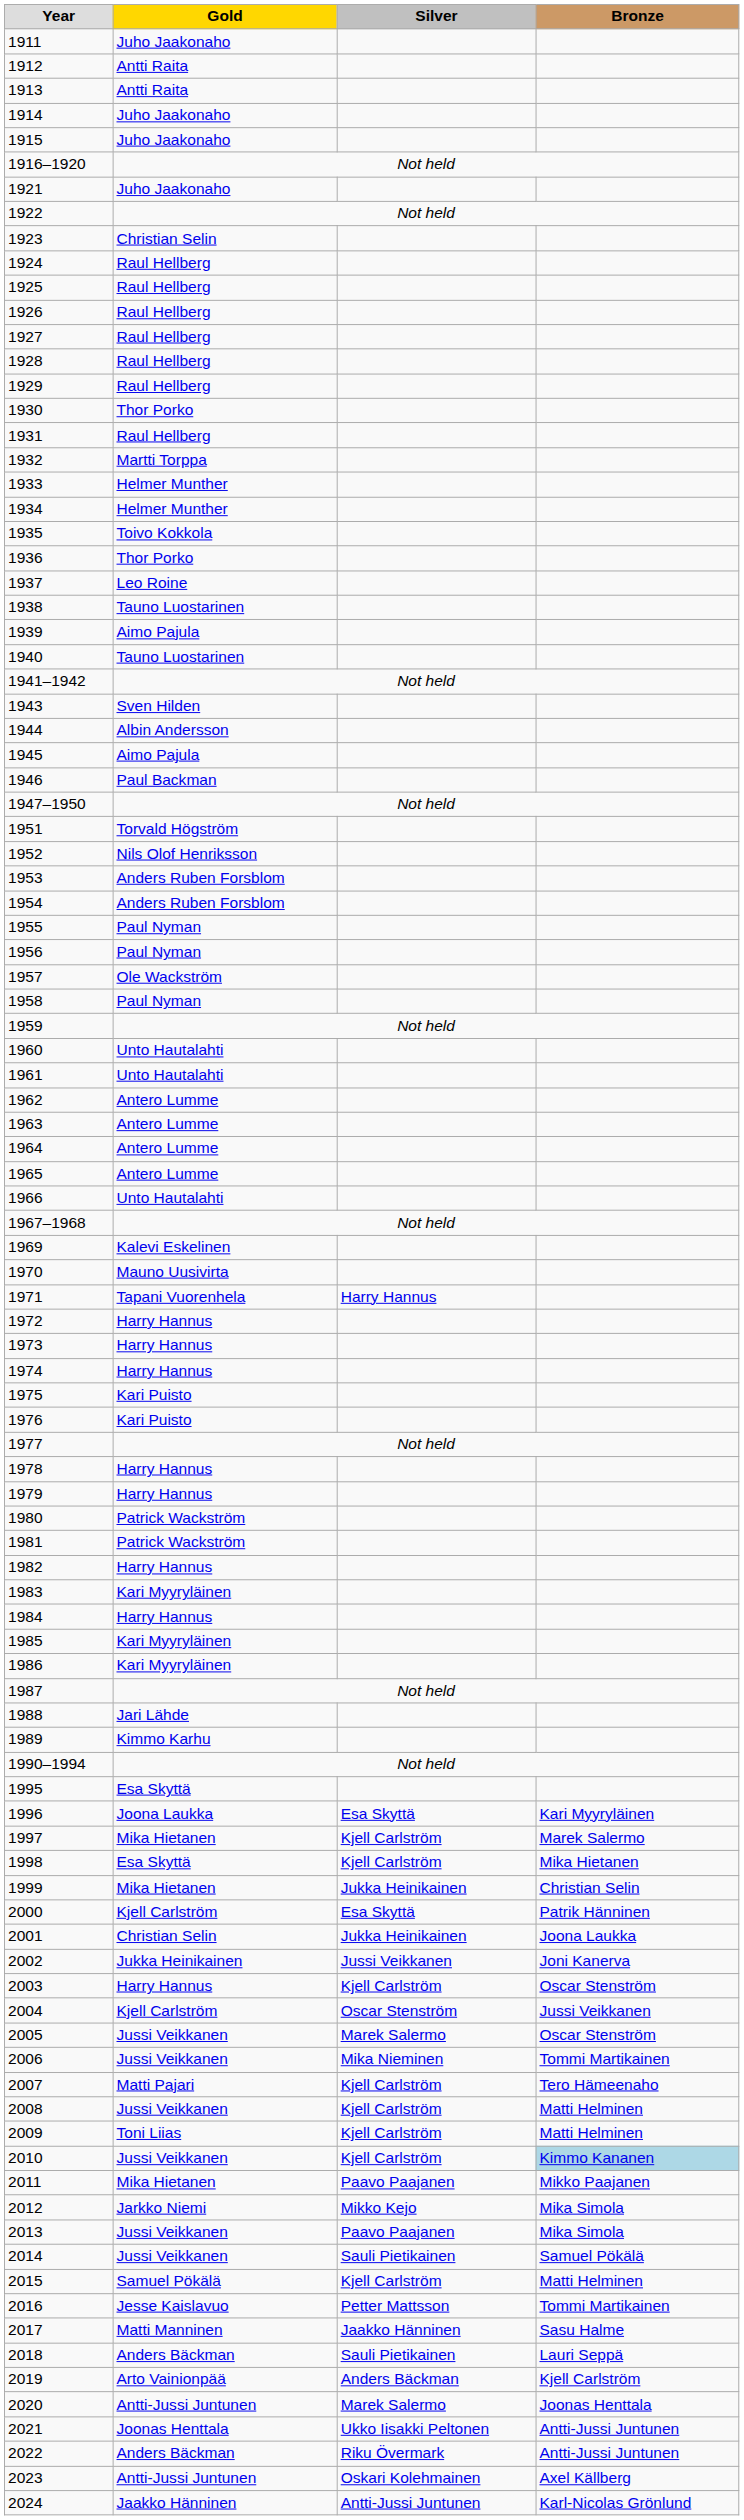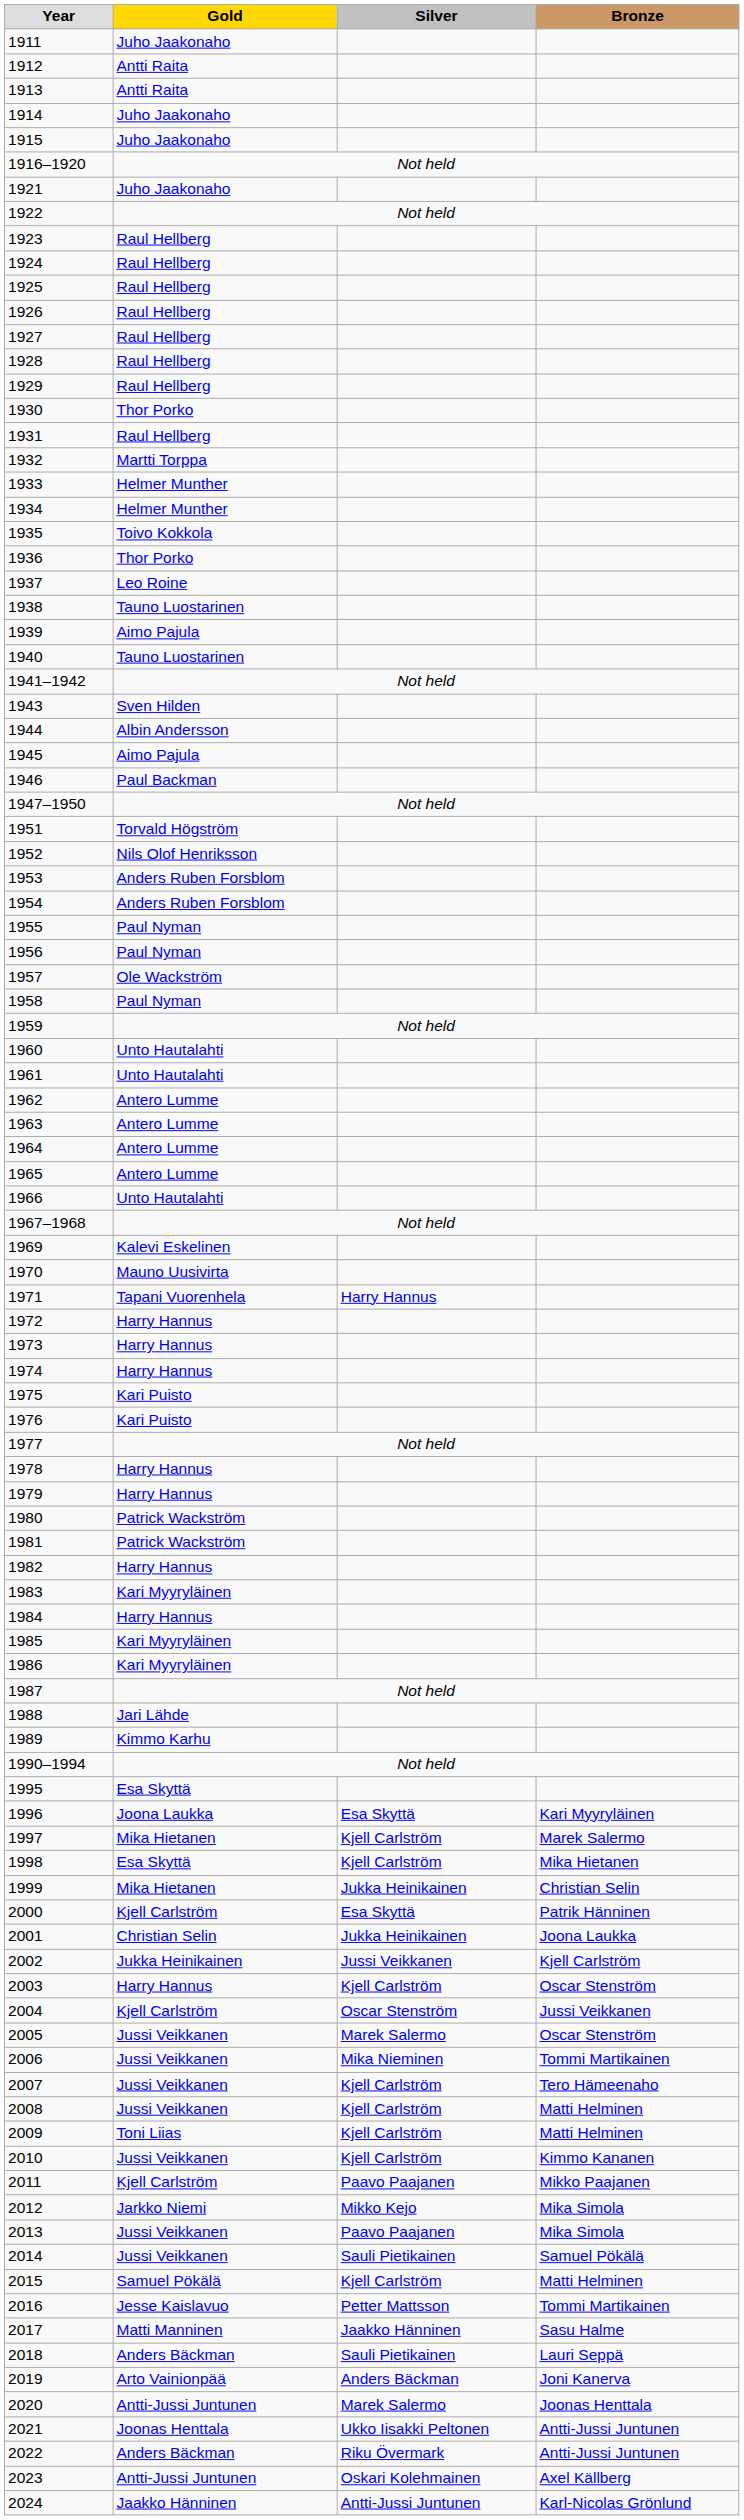 <table class="wikitable" style="width: 60%; text-align:left;">
 <tr>
 <td style="background:#DDDDDD; font-weight:bold; text-align:center;">Year</td>
 <td style="background:gold; font-weight:bold; text-align:center;">Gold</td>
 <td style="background:silver; font-weight:bold; text-align:center;">Silver</td>
 <td style="background:#cc9966; font-weight:bold; text-align:center;">Bronze</td>
 </tr>
 <tr>
 <td>1911</td>
 <td><a href='#'>Juho Jaakonaho</a></td>
 <td></td>
 <td></td>
 </tr>
 <tr>
 <td>1912</td>
 <td><a href='#'>Antti Raita</a></td>
 <td></td>
 <td></td>
 </tr>
 <tr>
 <td>1913</td>
 <td><a href='#'>Antti Raita</a></td>
 <td></td>
 <td></td>
 </tr>
 <tr>
 <td>1914</td>
 <td><a href='#'>Juho Jaakonaho</a></td>
 <td></td>
 <td></td>
 </tr>
 <tr>
 <td>1915</td>
 <td><a href='#'>Juho Jaakonaho</a></td>
 <td></td>
 <td></td>
 </tr>
 <tr>
 <td>1916–1920</td>
 <td colspan=3 align=center><em>Not held</em></td>
 </tr>
 <tr>
 <td>1921</td>
 <td><a href='#'>Juho Jaakonaho</a></td>
 <td></td>
 <td></td>
 </tr>
 <tr>
 <td>1922</td>
 <td colspan=3 align=center><em>Not held</em></td>
 </tr>
 <tr>
 <td>1923</td>
-<td><a href='#'>Christian Selin</a></td>
+<td><a href='#'>Raul Hellberg</a></td>
 <td></td>
 <td></td>
 </tr>
 <tr>
 <td>1924</td>
 <td><a href='#'>Raul Hellberg</a></td>
 <td></td>
 <td></td>
 </tr>
 <tr>
 <td>1925</td>
 <td><a href='#'>Raul Hellberg</a></td>
 <td></td>
 <td></td>
 </tr>
 <tr>
 <td>1926</td>
 <td><a href='#'>Raul Hellberg</a></td>
 <td></td>
 <td></td>
 </tr>
 <tr>
 <td>1927</td>
 <td><a href='#'>Raul Hellberg</a></td>
 <td></td>
 <td></td>
 </tr>
 <tr>
 <td>1928</td>
 <td><a href='#'>Raul Hellberg</a></td>
 <td></td>
 <td></td>
 </tr>
 <tr>
 <td>1929</td>
 <td><a href='#'>Raul Hellberg</a></td>
 <td></td>
 <td></td>
 </tr>
 <tr>
 <td>1930</td>
 <td><a href='#'>Thor Porko</a></td>
 <td></td>
 <td></td>
 </tr>
 <tr>
 <td>1931</td>
 <td><a href='#'>Raul Hellberg</a></td>
 <td></td>
 <td></td>
 </tr>
 <tr>
 <td>1932</td>
 <td><a href='#'>Martti Torppa</a></td>
 <td></td>
 <td></td>
 </tr>
 <tr>
 <td>1933</td>
 <td><a href='#'>Helmer Munther</a></td>
 <td></td>
 <td></td>
 </tr>
 <tr>
 <td>1934</td>
 <td><a href='#'>Helmer Munther</a></td>
 <td></td>
 <td></td>
 </tr>
 <tr>
 <td>1935</td>
 <td><a href='#'>Toivo Kokkola</a></td>
 <td></td>
 <td></td>
 </tr>
 <tr>
 <td>1936</td>
 <td><a href='#'>Thor Porko</a></td>
 <td></td>
 <td></td>
 </tr>
 <tr>
 <td>1937</td>
 <td><a href='#'>Leo Roine</a></td>
 <td></td>
 <td></td>
 </tr>
 <tr>
 <td>1938</td>
 <td><a href='#'>Tauno Luostarinen</a></td>
 <td></td>
 <td></td>
 </tr>
 <tr>
 <td>1939</td>
 <td><a href='#'>Aimo Pajula</a></td>
 <td></td>
 <td></td>
 </tr>
 <tr>
 <td>1940</td>
 <td><a href='#'>Tauno Luostarinen</a></td>
 <td></td>
 <td></td>
 </tr>
 <tr>
 <td>1941–1942</td>
 <td colspan=3 align=center><em>Not held</em></td>
 </tr>
 <tr>
 <td>1943</td>
 <td><a href='#'>Sven Hilden</a></td>
 <td></td>
 <td></td>
 </tr>
 <tr>
 <td>1944</td>
 <td><a href='#'>Albin Andersson</a></td>
 <td></td>
 <td></td>
 </tr>
 <tr>
 <td>1945</td>
 <td><a href='#'>Aimo Pajula</a></td>
 <td></td>
 <td></td>
 </tr>
 <tr>
 <td>1946</td>
 <td><a href='#'>Paul Backman</a></td>
 <td></td>
 <td></td>
 </tr>
 <tr>
 <td>1947–1950</td>
 <td colspan=3 align=center><em>Not held</em></td>
 </tr>
 <tr>
 <td>1951</td>
 <td><a href='#'>Torvald Högström</a></td>
 <td></td>
 <td></td>
 </tr>
 <tr>
 <td>1952</td>
 <td><a href='#'>Nils Olof Henriksson</a></td>
 <td></td>
 <td></td>
 </tr>
 <tr>
 <td>1953</td>
 <td><a href='#'>Anders Ruben Forsblom</a></td>
 <td></td>
 <td></td>
 </tr>
 <tr>
 <td>1954</td>
 <td><a href='#'>Anders Ruben Forsblom</a></td>
 <td></td>
 <td></td>
 </tr>
 <tr>
 <td>1955</td>
 <td><a href='#'>Paul Nyman</a></td>
 <td></td>
 <td></td>
 </tr>
 <tr>
 <td>1956</td>
 <td><a href='#'>Paul Nyman</a></td>
 <td></td>
 <td></td>
 </tr>
 <tr>
 <td>1957</td>
 <td><a href='#'>Ole Wackström</a></td>
 <td></td>
 <td></td>
 </tr>
 <tr>
 <td>1958</td>
 <td><a href='#'>Paul Nyman</a></td>
 <td></td>
 <td></td>
 </tr>
 <tr>
 <td>1959</td>
 <td colspan=3 align=center><em>Not held</em></td>
 </tr>
 <tr>
 <td>1960</td>
 <td><a href='#'>Unto Hautalahti</a></td>
 <td></td>
 <td></td>
 </tr>
 <tr>
 <td>1961</td>
 <td><a href='#'>Unto Hautalahti</a></td>
 <td></td>
 <td></td>
 </tr>
 <tr>
 <td>1962</td>
 <td><a href='#'>Antero Lumme</a></td>
 <td></td>
 <td></td>
 </tr>
 <tr>
 <td>1963</td>
 <td><a href='#'>Antero Lumme</a></td>
 <td></td>
 <td></td>
 </tr>
 <tr>
 <td>1964</td>
 <td><a href='#'>Antero Lumme</a></td>
 <td></td>
 <td></td>
 </tr>
 <tr>
 <td>1965</td>
 <td><a href='#'>Antero Lumme</a></td>
 <td></td>
 <td></td>
 </tr>
 <tr>
 <td>1966</td>
 <td><a href='#'>Unto Hautalahti</a></td>
 <td></td>
 <td></td>
 </tr>
 <tr>
 <td>1967–1968</td>
 <td colspan=3 align=center><em>Not held</em></td>
 </tr>
 <tr>
 <td>1969</td>
 <td><a href='#'>Kalevi Eskelinen</a></td>
 <td></td>
 <td></td>
 </tr>
 <tr>
 <td>1970</td>
 <td><a href='#'>Mauno Uusivirta</a></td>
 <td></td>
 <td></td>
 </tr>
 <tr>
 <td>1971</td>
 <td><a href='#'>Tapani Vuorenhela</a></td>
 <td><a href='#'>Harry Hannus</a></td>
 <td></td>
 </tr>
 <tr>
 <td>1972</td>
 <td><a href='#'>Harry Hannus</a></td>
 <td></td>
 <td></td>
 </tr>
 <tr>
 <td>1973</td>
 <td><a href='#'>Harry Hannus</a></td>
 <td></td>
 <td></td>
 </tr>
 <tr>
 <td>1974</td>
 <td><a href='#'>Harry Hannus</a></td>
 <td></td>
 <td></td>
 </tr>
 <tr>
 <td>1975</td>
 <td><a href='#'>Kari Puisto</a></td>
 <td></td>
 <td></td>
 </tr>
 <tr>
 <td>1976</td>
 <td><a href='#'>Kari Puisto</a></td>
 <td></td>
 <td></td>
 </tr>
 <tr>
 <td>1977</td>
 <td colspan=3 align=center><em>Not held</em></td>
 </tr>
 <tr>
 <td>1978</td>
 <td><a href='#'>Harry Hannus</a></td>
 <td></td>
 <td></td>
 </tr>
 <tr>
 <td>1979</td>
 <td><a href='#'>Harry Hannus</a></td>
 <td></td>
 <td></td>
 </tr>
 <tr>
 <td>1980</td>
 <td><a href='#'>Patrick Wackström</a></td>
 <td></td>
 <td></td>
 </tr>
 <tr>
 <td>1981</td>
 <td><a href='#'>Patrick Wackström</a></td>
 <td></td>
 <td></td>
 </tr>
 <tr>
 <td>1982</td>
 <td><a href='#'>Harry Hannus</a></td>
 <td></td>
 <td></td>
 </tr>
 <tr>
 <td>1983</td>
 <td><a href='#'>Kari Myyryläinen</a></td>
 <td></td>
 <td></td>
 </tr>
 <tr>
 <td>1984</td>
 <td><a href='#'>Harry Hannus</a></td>
 <td></td>
 <td></td>
 </tr>
 <tr>
 <td>1985</td>
 <td><a href='#'>Kari Myyryläinen</a></td>
 <td></td>
 <td></td>
 </tr>
 <tr>
 <td>1986</td>
 <td><a href='#'>Kari Myyryläinen</a></td>
 <td></td>
 <td></td>
 </tr>
 <tr>
 <td>1987</td>
 <td colspan=3 align=center><em>Not held</em></td>
 </tr>
 <tr>
 <td>1988</td>
 <td><a href='#'>Jari Lähde</a></td>
 <td></td>
 <td></td>
 </tr>
 <tr>
 <td>1989</td>
 <td><a href='#'>Kimmo Karhu</a></td>
 <td></td>
 <td></td>
 </tr>
 <tr>
 <td>1990–1994</td>
 <td colspan=3 align=center><em>Not held</em></td>
 </tr>
 <tr>
 <td>1995</td>
 <td><a href='#'>Esa Skyttä</a></td>
 <td></td>
 <td></td>
 </tr>
 <tr>
 <td>1996</td>
 <td><a href='#'>Joona Laukka</a></td>
 <td><a href='#'>Esa Skyttä</a></td>
 <td><a href='#'>Kari Myyryläinen</a></td>
 </tr>
 <tr>
 <td>1997</td>
 <td><a href='#'>Mika Hietanen</a></td>
 <td><a href='#'>Kjell Carlström</a></td>
 <td><a href='#'>Marek Salermo</a></td>
 </tr>
 <tr>
 <td>1998</td>
 <td><a href='#'>Esa Skyttä</a></td>
 <td><a href='#'>Kjell Carlström</a></td>
 <td><a href='#'>Mika Hietanen</a></td>
 </tr>
 <tr>
 <td>1999</td>
 <td><a href='#'>Mika Hietanen</a></td>
 <td><a href='#'>Jukka Heinikainen</a></td>
 <td><a href='#'>Christian Selin</a></td>
 </tr>
 <tr>
 <td>2000</td>
 <td><a href='#'>Kjell Carlström</a></td>
 <td><a href='#'>Esa Skyttä</a></td>
 <td><a href='#'>Patrik Hänninen</a></td>
 </tr>
 <tr>
 <td>2001</td>
 <td><a href='#'>Christian Selin</a></td>
 <td><a href='#'>Jukka Heinikainen</a></td>
 <td><a href='#'>Joona Laukka</a></td>
 </tr>
 <tr>
 <td>2002</td>
 <td><a href='#'>Jukka Heinikainen</a></td>
 <td><a href='#'>Jussi Veikkanen</a></td>
-<td><a href='#'>Joni Kanerva</a></td>
+<td><a href='#'>Kjell Carlström</a></td>
 </tr>
 <tr>
 <td>2003</td>
 <td><a href='#'>Harry Hannus</a></td>
 <td><a href='#'>Kjell Carlström</a></td>
 <td><a href='#'>Oscar Stenström</a></td>
 </tr>
 <tr>
 <td>2004</td>
 <td><a href='#'>Kjell Carlström</a></td>
 <td><a href='#'>Oscar Stenström</a></td>
 <td><a href='#'>Jussi Veikkanen</a></td>
 </tr>
 <tr>
 <td>2005</td>
 <td><a href='#'>Jussi Veikkanen</a></td>
 <td><a href='#'>Marek Salermo</a></td>
 <td><a href='#'>Oscar Stenström</a></td>
 </tr>
 <tr>
 <td>2006</td>
 <td><a href='#'>Jussi Veikkanen</a></td>
 <td><a href='#'>Mika Nieminen</a></td>
 <td><a href='#'>Tommi Martikainen</a></td>
 </tr>
 <tr>
 <td>2007</td>
-<td><a href='#'>Matti Pajari</a></td>
+<td><a href='#'>Jussi Veikkanen</a></td>
 <td><a href='#'>Kjell Carlström</a></td>
 <td><a href='#'>Tero Hämeenaho</a></td>
 </tr>
 <tr>
 <td>2008</td>
 <td><a href='#'>Jussi Veikkanen</a></td>
 <td><a href='#'>Kjell Carlström</a></td>
 <td><a href='#'>Matti Helminen</a></td>
 </tr>
 <tr>
 <td>2009</td>
 <td><a href='#'>Toni Liias</a></td>
 <td><a href='#'>Kjell Carlström</a></td>
 <td><a href='#'>Matti Helminen</a></td>
 </tr>
 <tr>
 <td>2010</td>
 <td><a href='#'>Jussi Veikkanen</a></td>
 <td><a href='#'>Kjell Carlström</a></td>
-<td style="background: lightblue;"><a href='#'>Kimmo Kananen</a></td>
+<td><a href='#'>Kimmo Kananen</a></td>
 </tr>
 <tr>
 <td>2011</td>
-<td><a href='#'>Mika Hietanen</a></td>
+<td><a href='#'>Kjell Carlström</a></td>
 <td><a href='#'>Paavo Paajanen</a></td>
 <td><a href='#'>Mikko Paajanen</a></td>
 </tr>
 <tr>
 <td>2012</td>
 <td><a href='#'>Jarkko Niemi</a></td>
 <td><a href='#'>Mikko Kejo</a></td>
 <td><a href='#'>Mika Simola</a></td>
 </tr>
 <tr>
 <td>2013</td>
 <td><a href='#'>Jussi Veikkanen</a></td>
 <td><a href='#'>Paavo Paajanen</a></td>
 <td><a href='#'>Mika Simola</a></td>
 </tr>
 <tr>
 <td>2014</td>
 <td><a href='#'>Jussi Veikkanen</a></td>
 <td><a href='#'>Sauli Pietikainen</a></td>
 <td><a href='#'>Samuel Pökälä</a></td>
 </tr>
 <tr>
 <td>2015</td>
 <td><a href='#'>Samuel Pökälä</a></td>
 <td><a href='#'>Kjell Carlström</a></td>
 <td><a href='#'>Matti Helminen</a></td>
 </tr>
 <tr>
 <td>2016</td>
 <td><a href='#'>Jesse Kaislavuo</a></td>
 <td><a href='#'>Petter Mattsson</a></td>
 <td><a href='#'>Tommi Martikainen</a></td>
 </tr>
 <tr>
 <td>2017</td>
 <td><a href='#'>Matti Manninen</a></td>
 <td><a href='#'>Jaakko Hänninen</a></td>
 <td><a href='#'>Sasu Halme</a></td>
 </tr>
 <tr>
 <td>2018</td>
 <td><a href='#'>Anders Bäckman</a></td>
 <td><a href='#'>Sauli Pietikainen</a></td>
 <td><a href='#'>Lauri Seppä</a></td>
 </tr>
 <tr>
 <td>2019</td>
 <td><a href='#'>Arto Vainionpää</a></td>
 <td><a href='#'>Anders Bäckman</a></td>
-<td><a href='#'>Kjell Carlström</a></td>
+<td><a href='#'>Joni Kanerva</a></td>
 </tr>
 <tr>
 <td>2020</td>
 <td><a href='#'>Antti-Jussi Juntunen</a></td>
 <td><a href='#'>Marek Salermo</a></td>
 <td><a href='#'>Joonas Henttala</a></td>
 </tr>
 <tr>
 <td>2021</td>
 <td><a href='#'>Joonas Henttala</a></td>
 <td><a href='#'>Ukko Iisakki Peltonen</a></td>
 <td><a href='#'>Antti-Jussi Juntunen</a></td>
 </tr>
 <tr>
 <td>2022</td>
 <td><a href='#'>Anders Bäckman</a></td>
 <td><a href='#'>Riku Övermark</a></td>
 <td><a href='#'>Antti-Jussi Juntunen</a></td>
 </tr>
 <tr>
 <td>2023</td>
 <td><a href='#'>Antti-Jussi Juntunen</a></td>
 <td><a href='#'>Oskari Kolehmainen</a></td>
 <td><a href='#'>Axel Källberg</a></td>
 </tr>
 <tr>
 <td>2024</td>
 <td><a href='#'>Jaakko Hänninen</a></td>
 <td><a href='#'>Antti-Jussi Juntunen</a></td>
 <td><a href='#'>Karl-Nicolas Grönlund</a></td>
 </tr>
 </table>
